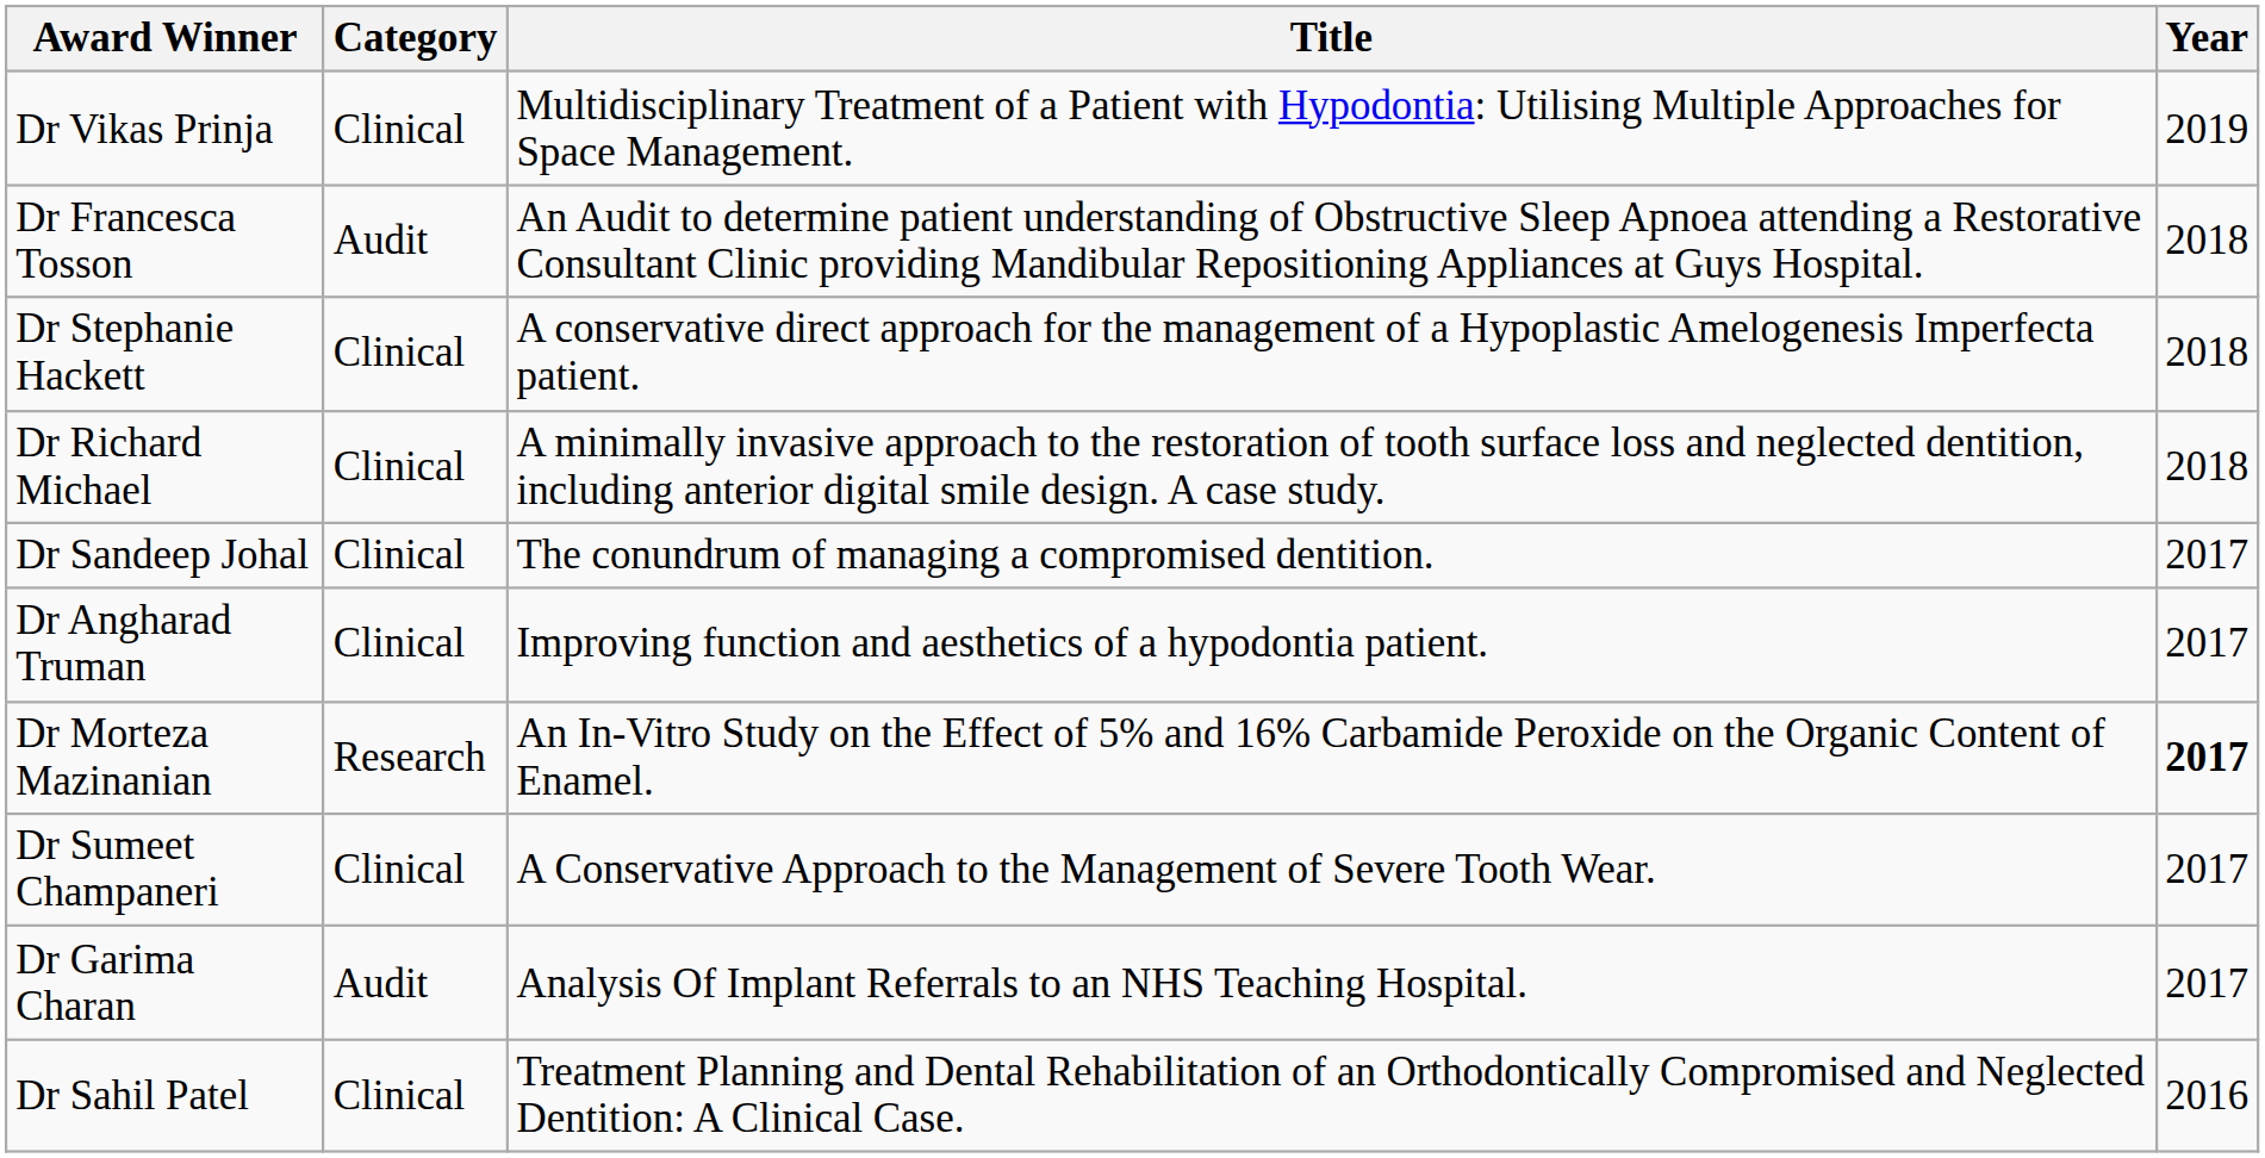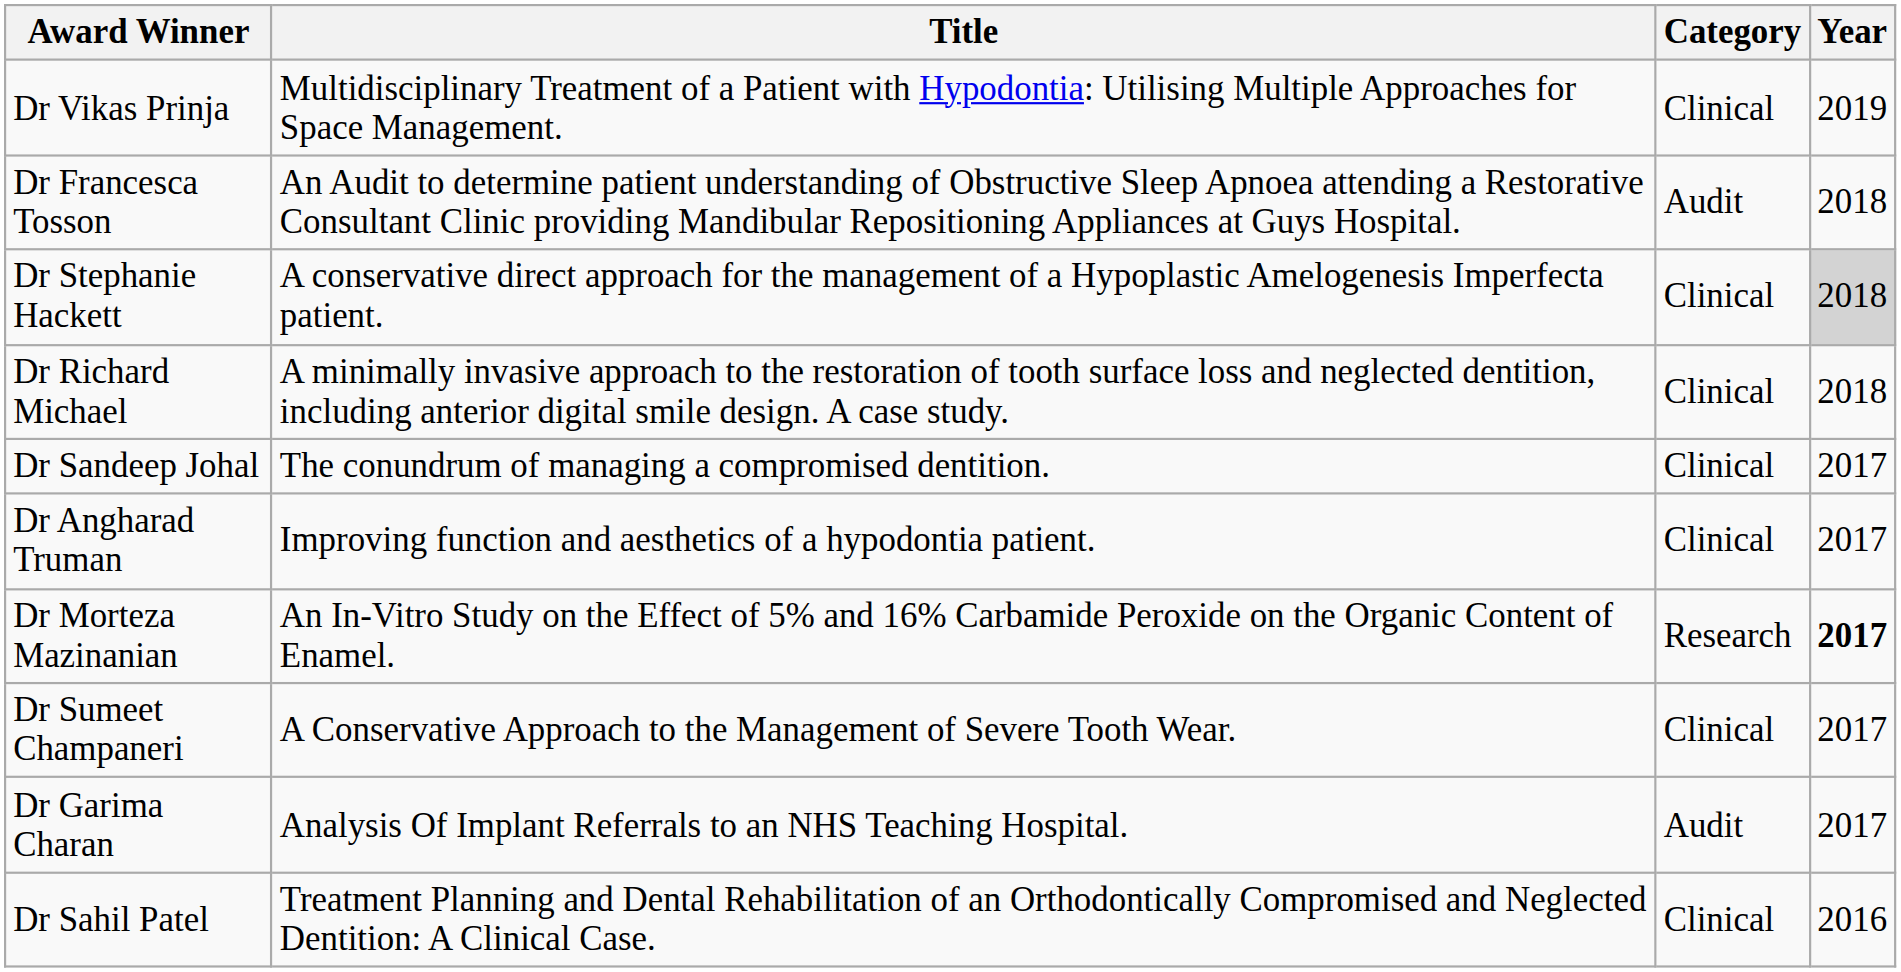 <table class="wikitable">
 <tr>
 <th>Award Winner</th>
+<th>Title</th>
 <th>Category</th>
-<th>Title</th>
 <th>Year</th>
 </tr>
 <tr>
 <td>Dr Vikas Prinja</td>
+<td>Multidisciplinary Treatment of a Patient with <a href='#'>Hypodontia</a>: Utilising Multiple Approaches for Space Management.</td>
 <td>Clinical</td>
-<td>Multidisciplinary Treatment of a Patient with <a href='#'>Hypodontia</a>: Utilising Multiple Approaches for Space Management.</td>
 <td>2019</td>
 </tr>
 <tr>
 <td>Dr Francesca Tosson</td>
+<td>An Audit to determine patient understanding of Obstructive Sleep Apnoea attending a Restorative Consultant Clinic providing Mandibular Repositioning Appliances at Guys Hospital.</td>
 <td>Audit</td>
-<td>An Audit to determine patient understanding of Obstructive Sleep Apnoea attending a Restorative Consultant Clinic providing Mandibular Repositioning Appliances at Guys Hospital.</td>
 <td>2018</td>
 </tr>
 <tr>
 <td>Dr Stephanie Hackett</td>
+<td>A conservative direct approach for the management of a Hypoplastic Amelogenesis Imperfecta patient.</td>
 <td>Clinical</td>
-<td>A conservative direct approach for the management of a Hypoplastic Amelogenesis Imperfecta patient.</td>
-<td>2018</td>
+<td style="background: lightgrey;">2018</td>
 </tr>
 <tr>
 <td>Dr Richard Michael</td>
+<td>A minimally invasive approach to the restoration of tooth surface loss and neglected dentition, including anterior digital smile design. A case study.</td>
 <td>Clinical</td>
-<td>A minimally invasive approach to the restoration of tooth surface loss and neglected dentition, including anterior digital smile design. A case study.</td>
 <td>2018</td>
 </tr>
 <tr>
 <td>Dr Sandeep Johal</td>
+<td>The conundrum of managing a compromised dentition.</td>
 <td>Clinical</td>
-<td>The conundrum of managing a compromised dentition.</td>
 <td>2017</td>
 </tr>
 <tr>
 <td>Dr Angharad Truman</td>
+<td>Improving function and aesthetics of a hypodontia patient.</td>
 <td>Clinical</td>
-<td>Improving function and aesthetics of a hypodontia patient.</td>
 <td>2017</td>
 </tr>
 <tr>
 <td>Dr Morteza Mazinanian</td>
+<td>An In-Vitro Study on the Effect of 5% and 16% Carbamide Peroxide on the Organic Content of Enamel.</td>
 <td>Research</td>
-<td>An In-Vitro Study on the Effect of 5% and 16% Carbamide Peroxide on the Organic Content of Enamel.</td>
 <td><strong>2017</strong></td>
 </tr>
 <tr>
 <td>Dr Sumeet Champaneri</td>
+<td>A Conservative Approach to the Management of Severe Tooth Wear.</td>
 <td>Clinical</td>
-<td>A Conservative Approach to the Management of Severe Tooth Wear.</td>
 <td>2017</td>
 </tr>
 <tr>
 <td>Dr Garima Charan</td>
+<td>Analysis Of Implant Referrals to an NHS Teaching Hospital.</td>
 <td>Audit</td>
-<td>Analysis Of Implant Referrals to an NHS Teaching Hospital.</td>
 <td>2017</td>
 </tr>
 <tr>
 <td>Dr Sahil Patel</td>
+<td>Treatment Planning and Dental Rehabilitation of an Orthodontically Compromised and Neglected Dentition: A Clinical Case.</td>
 <td>Clinical</td>
-<td>Treatment Planning and Dental Rehabilitation of an Orthodontically Compromised and Neglected Dentition: A Clinical Case.</td>
 <td>2016</td>
 </tr>
 </table>
